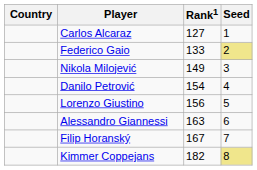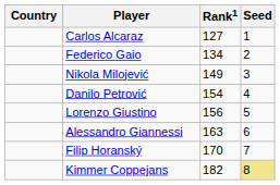 <table class="sortable wikitable">
 <tr>
 <th width="70">Country</th>
 <th width="175">Player</th>
 <th>Rank<sup>1</sup></th>
 <th>Seed</th>
 </tr>
 <tr>
 <td></td>
 <td><a href='#'>Carlos Alcaraz</a></td>
 <td>127</td>
 <td>1</td>
 </tr>
 <tr>
 <td></td>
 <td><a href='#'>Federico Gaio</a></td>
-<td>133</td>
-<td style="background: khaki;">2</td>
+<td>134</td>
+<td>2</td>
 </tr>
 <tr>
 <td></td>
 <td><a href='#'>Nikola Milojević</a></td>
 <td>149</td>
 <td>3</td>
 </tr>
 <tr>
 <td></td>
 <td><a href='#'>Danilo Petrović</a></td>
 <td>154</td>
 <td>4</td>
 </tr>
 <tr>
 <td></td>
 <td><a href='#'>Lorenzo Giustino</a></td>
 <td>156</td>
 <td>5</td>
 </tr>
 <tr>
 <td></td>
 <td><a href='#'>Alessandro Giannessi</a></td>
 <td>163</td>
 <td>6</td>
 </tr>
 <tr>
 <td></td>
 <td><a href='#'>Filip Horanský</a></td>
-<td>167</td>
+<td>170</td>
 <td>7</td>
 </tr>
 <tr>
 <td></td>
 <td><a href='#'>Kimmer Coppejans</a></td>
 <td>182</td>
 <td style="background: khaki;">8</td>
 </tr>
 </table>
